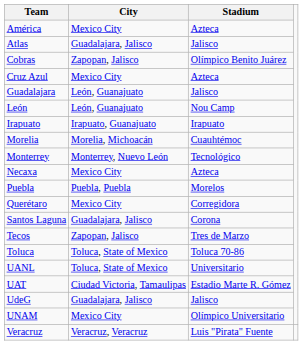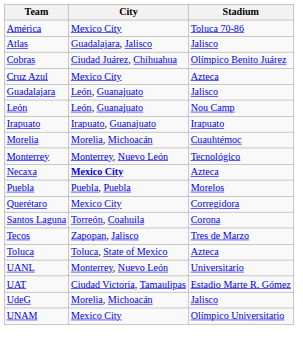 <table class="wikitable" class="toccolours sortable">
 <tr>
 <th>Team</th>
 <th>City</th>
 <th>Stadium</th>
 </tr>
 <tr>
 <td><a href='#'>América</a></td>
 <td><a href='#'>Mexico City</a></td>
-<td><a href='#'>Azteca</a></td>
+<td><a href='#'>Toluca 70-86</a></td>
 </tr>
 <tr>
 <td><a href='#'>Atlas</a></td>
 <td><a href='#'>Guadalajara</a>, <a href='#'>Jalisco</a></td>
 <td><a href='#'>Jalisco</a></td>
 </tr>
 <tr>
 <td><a href='#'>Cobras</a></td>
-<td><a href='#'>Zapopan</a>, <a href='#'>Jalisco</a></td>
+<td><a href='#'>Ciudad Juárez</a>, <a href='#'>Chihuahua</a></td>
 <td><a href='#'>Olímpico Benito Juárez</a></td>
 </tr>
 <tr>
 <td><a href='#'>Cruz Azul</a></td>
 <td><a href='#'>Mexico City</a></td>
 <td><a href='#'>Azteca</a></td>
 </tr>
 <tr>
 <td><a href='#'>Guadalajara</a></td>
 <td><a href='#'>León</a>, <a href='#'>Guanajuato</a></td>
 <td><a href='#'>Jalisco</a></td>
 </tr>
 <tr>
 <td><a href='#'>León</a></td>
 <td><a href='#'>León</a>, <a href='#'>Guanajuato</a></td>
 <td><a href='#'>Nou Camp</a></td>
 </tr>
 <tr>
 <td><a href='#'>Irapuato</a></td>
 <td><a href='#'>Irapuato</a>, <a href='#'>Guanajuato</a></td>
 <td><a href='#'>Irapuato</a></td>
 </tr>
 <tr>
 <td><a href='#'>Morelia</a></td>
 <td><a href='#'>Morelia</a>, <a href='#'>Michoacán</a></td>
 <td><a href='#'>Cuauhtémoc</a></td>
 </tr>
 <tr>
 <td><a href='#'>Monterrey</a></td>
 <td><a href='#'>Monterrey</a>, <a href='#'>Nuevo León</a></td>
 <td><a href='#'>Tecnológico</a></td>
 </tr>
 <tr>
 <td><a href='#'>Necaxa</a></td>
-<td><a href='#'>Mexico City</a></td>
+<td><strong><a href='#'>Mexico City</a></strong></td>
 <td><a href='#'>Azteca</a></td>
 </tr>
 <tr>
 <td><a href='#'>Puebla</a></td>
 <td><a href='#'>Puebla</a>, <a href='#'>Puebla</a></td>
 <td><a href='#'>Morelos</a></td>
 </tr>
 <tr>
 <td><a href='#'>Querétaro</a></td>
 <td><a href='#'>Mexico City</a></td>
 <td><a href='#'>Corregidora</a></td>
 </tr>
 <tr>
 <td><a href='#'>Santos Laguna</a></td>
-<td><a href='#'>Guadalajara</a>, <a href='#'>Jalisco</a></td>
+<td><a href='#'>Torreón</a>, <a href='#'>Coahuila</a></td>
 <td><a href='#'>Corona</a></td>
 </tr>
 <tr>
 <td><a href='#'>Tecos</a></td>
 <td><a href='#'>Zapopan</a>, <a href='#'>Jalisco</a></td>
 <td><a href='#'>Tres de Marzo</a></td>
 </tr>
 <tr>
 <td><a href='#'>Toluca</a></td>
 <td><a href='#'>Toluca</a>, <a href='#'>State of Mexico</a></td>
-<td><a href='#'>Toluca 70-86</a></td>
+<td><a href='#'>Azteca</a></td>
 </tr>
 <tr>
 <td><a href='#'>UANL</a></td>
-<td><a href='#'>Toluca</a>, <a href='#'>State of Mexico</a></td>
+<td><a href='#'>Monterrey</a>, <a href='#'>Nuevo León</a></td>
 <td><a href='#'>Universitario</a></td>
 </tr>
 <tr>
 <td><a href='#'>UAT</a></td>
 <td><a href='#'>Ciudad Victoria</a>, <a href='#'>Tamaulipas</a></td>
 <td><a href='#'>Estadio Marte R. Gómez</a></td>
 </tr>
 <tr>
 <td><a href='#'>UdeG</a></td>
-<td><a href='#'>Guadalajara</a>, <a href='#'>Jalisco</a></td>
+<td><a href='#'>Morelia</a>, <a href='#'>Michoacán</a></td>
 <td><a href='#'>Jalisco</a></td>
 </tr>
 <tr>
 <td><a href='#'>UNAM</a></td>
 <td><a href='#'>Mexico City</a></td>
 <td><a href='#'>Olímpico Universitario</a></td>
 </tr>
-<tr>
-<td><a href='#'>Veracruz</a></td>
-<td><a href='#'>Veracruz</a>, <a href='#'>Veracruz</a></td>
-<td><a href='#'>Luis "Pirata" Fuente</a></td>
-<td></td>
-</tr>
 </table>
